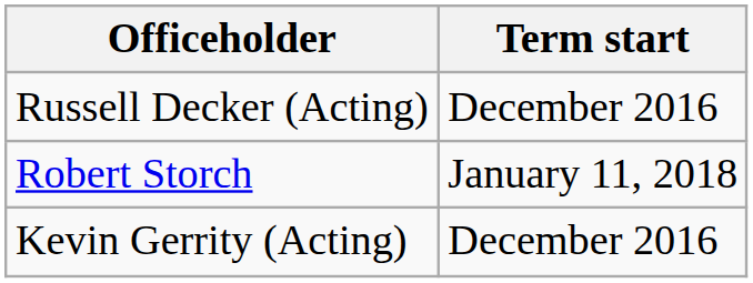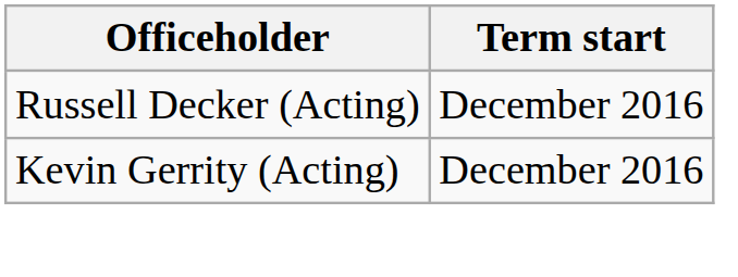 <table class="wikitable sortable">
 <tr style="vertical-align:bottom;">
 <th>Officeholder</th>
 <th>Term start</th>
 </tr>
 <tr>
 <td>Russell Decker (Acting)</td>
 <td>December 2016</td>
 </tr>
 <tr>
-<td><a href='#'>Robert Storch</a></td>
-<td>January 11, 2018</td>
-</tr>
-<tr>
 <td>Kevin Gerrity (Acting)</td>
 <td>December 2016</td>
 </tr>
 </table>
